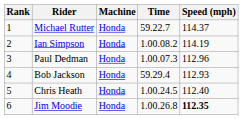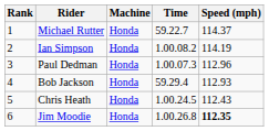 <table class="wikitable">
 <tr>
 <th>Rank</th>
 <th>Rider</th>
 <th>Machine</th>
 <th>Time</th>
 <th>Speed (mph)</th>
 </tr>
 <tr>
 <td>1</td>
 <td> <a href='#'>Michael Rutter</a></td>
 <td><a href='#'>Honda</a></td>
 <td>59.22.7</td>
 <td>114.37</td>
 </tr>
 <tr>
 <td>2</td>
 <td> <a href='#'>Ian Simpson</a></td>
 <td><a href='#'>Honda</a></td>
 <td>1.00.08.2</td>
 <td>114.19</td>
 </tr>
 <tr>
 <td>3</td>
 <td>Paul Dedman</td>
 <td><a href='#'>Honda</a></td>
 <td>1.00.07.3</td>
 <td>112.96</td>
 </tr>
 <tr>
 <td>4</td>
 <td> Bob Jackson</td>
 <td><a href='#'>Honda</a></td>
 <td>59.29.4</td>
 <td>112.93</td>
 </tr>
 <tr>
 <td>5</td>
 <td>Chris Heath</td>
 <td><a href='#'>Honda</a></td>
 <td>1.00.24.5</td>
-<td>112.40</td>
+<td>112.43</td>
 </tr>
 <tr>
 <td>6</td>
 <td> <a href='#'>Jim Moodie</a></td>
 <td><a href='#'>Honda</a></td>
 <td>1.00.26.8</td>
 <td><strong>112.35</strong></td>
 </tr>
 </table>
